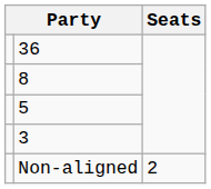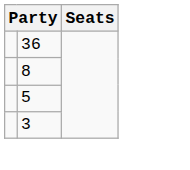 <table class="wikitable">
 <tr>
 <th colspan=2>Party</th>
 <th>Seats</th>
 </tr>
 <tr>
 <td></td>
 <td>36</td>
 </tr>
 <tr>
 <td></td>
 <td>8</td>
 </tr>
 <tr>
 <td></td>
 <td>5</td>
 </tr>
 <tr>
 <td></td>
 <td>3</td>
 </tr>
-<tr>
-<td></td>
-<td>Non-aligned</td>
-<td>2</td>
-</tr>
 </table>
